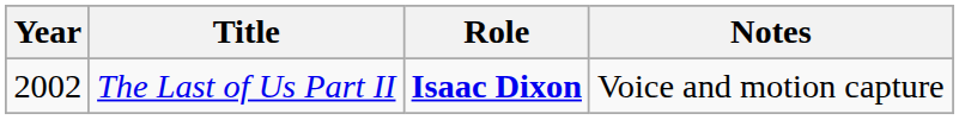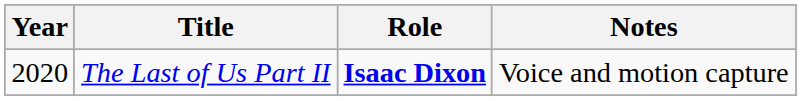 <table class="wikitable unsortable">
 <tr>
 <th>Year</th>
 <th>Title</th>
 <th>Role</th>
 <th class="unsortable">Notes</th>
 </tr>
 <tr>
-<td>2002</td>
+<td>2020</td>
 <td><em><a href='#'>The Last of Us Part II</a></em></td>
 <td><strong><a href='#'>Isaac Dixon</a></strong></td>
 <td>Voice and motion capture</td>
 </tr>
 </table>
